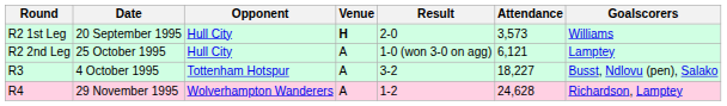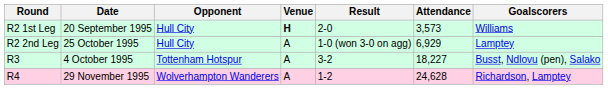 <table class="wikitable">
 <tr>
 <th>Round</th>
 <th>Date</th>
 <th>Opponent</th>
 <th>Venue</th>
 <th>Result</th>
 <th>Attendance</th>
 <th>Goalscorers</th>
 </tr>
 <tr style="background-color: #d0ffe3;">
 <td>R2 1st Leg</td>
 <td>20 September 1995</td>
 <td><a href='#'>Hull City</a></td>
 <td><strong>H</strong></td>
 <td>2-0</td>
 <td>3,573</td>
 <td><a href='#'>Williams</a></td>
 </tr>
 <tr style="background-color: #d0ffe3;">
 <td>R2 2nd Leg</td>
 <td>25 October 1995</td>
 <td><a href='#'>Hull City</a></td>
 <td>A</td>
 <td>1-0 (won 3-0 on agg)</td>
-<td>6,121</td>
+<td>6,929</td>
 <td><a href='#'>Lamptey</a></td>
 </tr>
 <tr style="background-color: #d0ffe3;">
 <td>R3</td>
 <td>4 October 1995</td>
 <td><a href='#'>Tottenham Hotspur</a></td>
 <td>A</td>
 <td>3-2</td>
 <td>18,227</td>
 <td><a href='#'>Busst</a>, <a href='#'>Ndlovu</a> (pen), <a href='#'>Salako</a></td>
 </tr>
 <tr style="background-color: #ffd0e3;">
 <td>R4</td>
 <td>29 November 1995</td>
 <td><a href='#'>Wolverhampton Wanderers</a></td>
 <td>A</td>
 <td>1-2</td>
 <td>24,628</td>
 <td><a href='#'>Richardson</a>, <a href='#'>Lamptey</a></td>
 </tr>
 </table>
